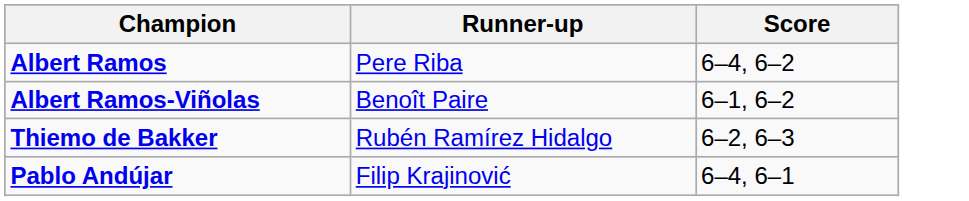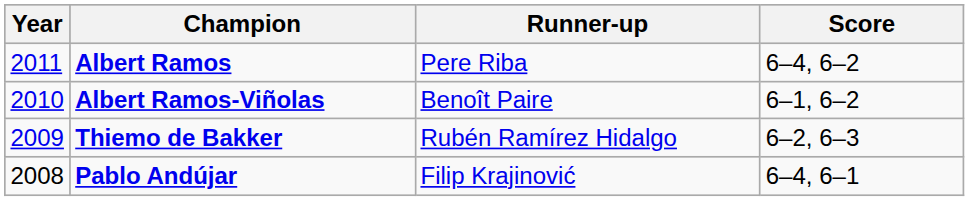 <table class="wikitable" style="font-size:90%">
 <tr>
+<th>Year</th>
 <th width="200">Champion</th>
 <th width="200">Runner-up</th>
 <th width="115">Score</th>
 </tr>
 <tr>
+<td><a href='#'>2011</a></td>
 <td> <strong><a href='#'>Albert Ramos</a></strong></td>
 <td> <a href='#'>Pere Riba</a></td>
 <td>6–4, 6–2</td>
 </tr>
 <tr>
+<td><a href='#'>2010</a></td>
 <td> <strong><a href='#'>Albert Ramos-Viñolas</a></strong></td>
 <td> <a href='#'>Benoît Paire</a></td>
 <td>6–1, 6–2</td>
 </tr>
 <tr>
+<td><a href='#'>2009</a></td>
 <td> <strong><a href='#'>Thiemo de Bakker</a></strong></td>
 <td> <a href='#'>Rubén Ramírez Hidalgo</a></td>
 <td>6–2, 6–3</td>
 </tr>
 <tr>
+<td>2008</td>
 <td> <strong><a href='#'>Pablo Andújar</a></strong></td>
 <td> <a href='#'>Filip Krajinović</a></td>
 <td>6–4, 6–1</td>
 </tr>
 </table>
